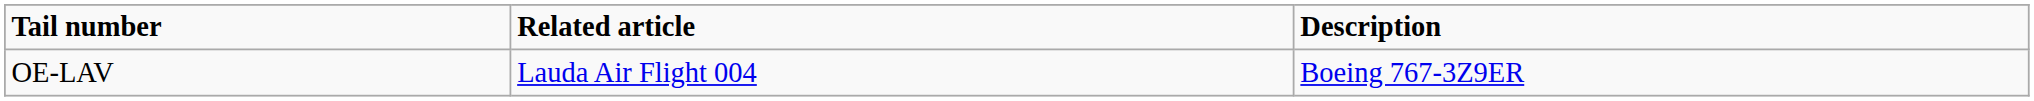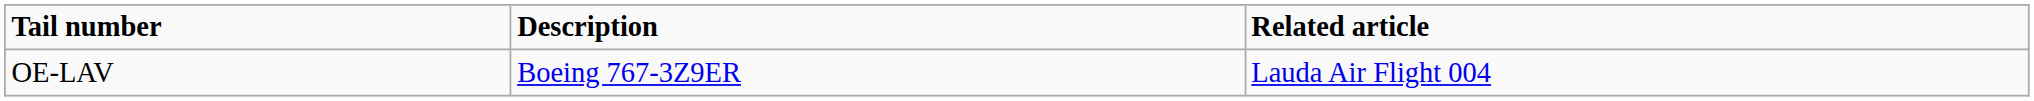 <table class="wikitable" width="90%">
 <tr>
 <td><strong>Tail number</strong></td>
+<td><strong>Description</strong></td>
 <td><strong>Related article</strong></td>
-<td><strong>Description</strong></td>
 </tr>
 <tr>
 <td>OE-LAV</td>
+<td><a href='#'>Boeing 767-3Z9ER</a></td>
 <td><a href='#'>Lauda Air Flight 004</a></td>
-<td><a href='#'>Boeing 767-3Z9ER</a></td>
 </tr>
 </table>
